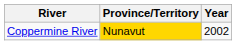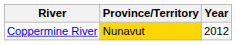 <table class="wikitable sortable" style="font-size: 95%;">
 <tr>
 <th>River</th>
 <th>Province/Territory</th>
 <th>Year</th>
 </tr>
 <tr>
 <td><a href='#'>Coppermine River</a></td>
 <td style="background: gold;">Nunavut</td>
-<td>2002</td>
+<td>2012</td>
 </tr>
 </table>
